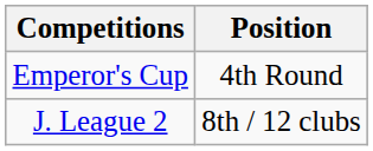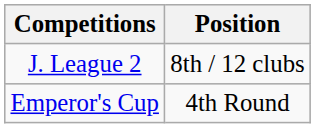 <table class="wikitable" style="text-align:center;">
 <tr>
 <th>Competitions</th>
 <th>Position</th>
 </tr>
 <tr>
+<td><a href='#'>J. League 2</a></td>
+<td>8th / 12 clubs</td>
+</tr>
+<tr>
 <td><a href='#'>Emperor's Cup</a></td>
 <td>4th Round</td>
 </tr>
-<tr>
-<td><a href='#'>J. League 2</a></td>
-<td>8th / 12 clubs</td>
-</tr>
 </table>
